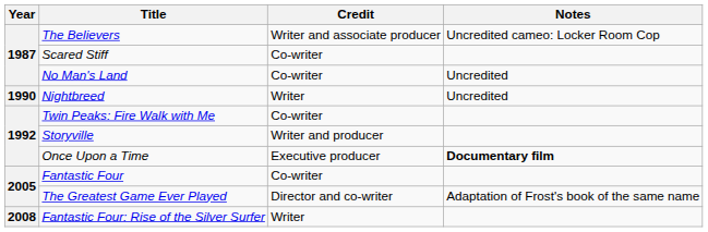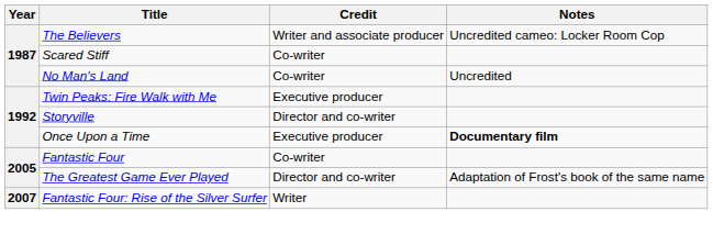 <table class="wikitable sortable plainrowheaders">
 <tr>
 <th scope="col">Year</th>
 <th scope="col">Title</th>
 <th scope="col" class="unsortable">Credit</th>
 <th scope="col" class="unsortable">Notes</th>
 </tr>
 <tr>
 <th scope="row" rowspan="3">1987</th>
 <td><em><a href='#'>The Believers</a></em></td>
 <td>Writer and associate producer</td>
 <td>Uncredited cameo: Locker Room Cop</td>
 </tr>
 <tr>
 <td><em>Scared Stiff</em></td>
 <td>Co-writer</td>
 <td></td>
 </tr>
 <tr>
 <td><em><a href='#'>No Man's Land</a></em></td>
 <td>Co-writer</td>
 <td>Uncredited</td>
 </tr>
 <tr>
-<th scope="row">1990</th>
-<td><em><a href='#'>Nightbreed</a></em></td>
-<td>Writer</td>
-<td>Uncredited</td>
-</tr>
-<tr>
 <th scope="row" rowspan="3">1992</th>
 <td><em><a href='#'>Twin Peaks: Fire Walk with Me</a></em></td>
-<td>Co-writer</td>
+<td>Executive producer</td>
 <td></td>
 </tr>
 <tr>
 <td><em><a href='#'>Storyville</a></em></td>
-<td>Writer and producer</td>
+<td>Director and co-writer</td>
 <td></td>
 </tr>
 <tr>
 <td><em>Once Upon a Time</em></td>
 <td>Executive producer</td>
 <td><strong>Documentary film</strong></td>
 </tr>
 <tr>
 <th scope="row" rowspan="2">2005</th>
 <td><em><a href='#'>Fantastic Four</a></em></td>
 <td>Co-writer</td>
 <td></td>
 </tr>
 <tr>
 <td><em><a href='#'>The Greatest Game Ever Played</a></em></td>
 <td>Director and co-writer</td>
 <td>Adaptation of Frost's book of the same name</td>
 </tr>
 <tr>
-<th scope="row">2008</th>
+<th scope="row">2007</th>
 <td><em><a href='#'>Fantastic Four: Rise of the Silver Surfer</a></em></td>
 <td>Writer</td>
 <td></td>
 </tr>
 </table>
